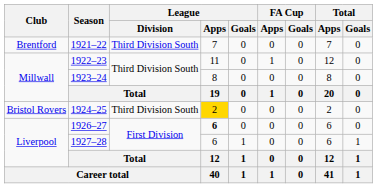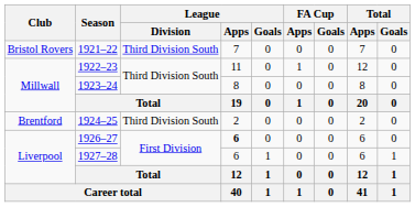 <table class="wikitable" style="text-align: center;">
 <tr>
 <th rowspan="2">Club</th>
 <th rowspan="2">Season</th>
 <th colspan="3">League</th>
 <th colspan="2">FA Cup</th>
 <th colspan="2">Total</th>
 </tr>
 <tr>
 <th>Division</th>
 <th>Apps</th>
 <th>Goals</th>
 <th>Apps</th>
 <th>Goals</th>
 <th>Apps</th>
 <th>Goals</th>
 </tr>
 <tr>
-<td><a href='#'>Brentford</a></td>
+<td><a href='#'>Bristol Rovers</a></td>
 <td><a href='#'>1921–22</a></td>
 <td><a href='#'>Third Division South</a></td>
 <td>7</td>
 <td>0</td>
 <td>0</td>
 <td>0</td>
 <td>7</td>
 <td>0</td>
 </tr>
 <tr>
 <td rowspan="3"><a href='#'>Millwall</a></td>
 <td><a href='#'>1922–23</a></td>
 <td rowspan="2">Third Division South</td>
 <td>11</td>
 <td>0</td>
 <td>1</td>
 <td>0</td>
 <td>12</td>
 <td>0</td>
 </tr>
 <tr>
 <td><a href='#'>1923–24</a></td>
 <td>8</td>
 <td>0</td>
 <td>0</td>
 <td>0</td>
 <td>8</td>
 <td>0</td>
 </tr>
 <tr>
 <th colspan="2">Total</th>
 <th>19</th>
 <th>0</th>
 <th>1</th>
 <th>0</th>
 <th>20</th>
 <th>0</th>
 </tr>
 <tr>
-<td><a href='#'>Bristol Rovers</a></td>
+<td><a href='#'>Brentford</a></td>
 <td><a href='#'>1924–25</a></td>
 <td>Third Division South</td>
-<td style="background: gold;">2</td>
+<td>2</td>
 <td>0</td>
 <td>0</td>
 <td>0</td>
 <td>2</td>
 <td>0</td>
 </tr>
 <tr>
 <td rowspan="3"><a href='#'>Liverpool</a></td>
 <td><a href='#'>1926–27</a></td>
 <td rowspan="2"><a href='#'>First Division</a></td>
 <td><strong>6</strong></td>
 <td>0</td>
 <td>0</td>
 <td>0</td>
 <td>6</td>
 <td>0</td>
 </tr>
 <tr>
 <td><a href='#'>1927–28</a></td>
 <td>6</td>
 <td>1</td>
 <td>0</td>
 <td>0</td>
 <td>6</td>
 <td>1</td>
 </tr>
 <tr>
 <th colspan="2">Total</th>
 <th>12</th>
 <th>1</th>
 <th>0</th>
 <th>0</th>
 <th>12</th>
 <th>1</th>
 </tr>
 <tr>
 <th colspan="3">Career total</th>
 <th>40</th>
 <th>1</th>
 <th>1</th>
 <th>0</th>
 <th>41</th>
 <th>1</th>
 </tr>
 </table>
